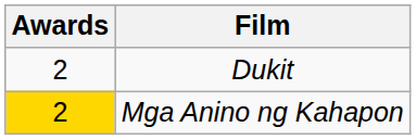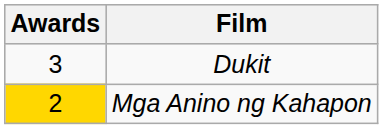 <table class="wikitable" style="text-align:center">
 <tr>
 <th scope="col">Awards</th>
 <th scope="col">Film</th>
 </tr>
 <tr>
-<td>2</td>
+<td>3</td>
 <td><em>Dukit</em></td>
 </tr>
 <tr>
 <td style="background: gold;">2</td>
 <td><em>Mga Anino ng Kahapon</em></td>
 </tr>
 </table>
